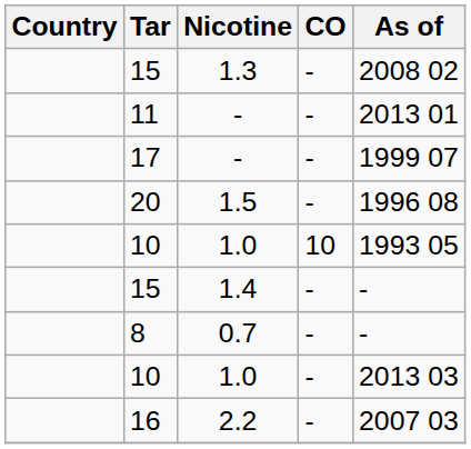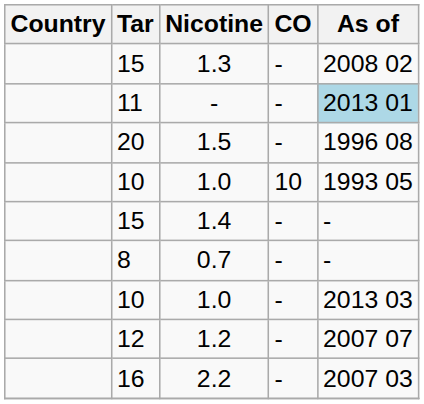 <table class="wikitable sortable">
 <tr>
 <th>Country</th>
 <th>Tar</th>
 <th>Nicotine</th>
 <th>CO</th>
 <th>As of</th>
 </tr>
 <tr>
 <td></td>
 <td>15</td>
 <td align="center">1.3</td>
 <td>-</td>
 <td>2008 02</td>
 </tr>
 <tr>
 <td></td>
 <td>11</td>
 <td align="center">-</td>
 <td>-</td>
-<td>2013 01</td>
-</tr>
-<tr>
-<td></td>
-<td>17</td>
-<td align="center">-</td>
-<td>-</td>
-<td>1999 07</td>
+<td style="background: lightblue;">2013 01</td>
 </tr>
 <tr>
 <td></td>
 <td>20</td>
 <td align="center">1.5</td>
 <td>-</td>
 <td>1996 08</td>
 </tr>
 <tr>
 <td></td>
 <td>10</td>
 <td align="center">1.0</td>
 <td>10</td>
 <td>1993 05</td>
 </tr>
 <tr>
 <td></td>
 <td>15</td>
 <td align="center">1.4</td>
 <td>-</td>
 <td>-</td>
 </tr>
 <tr>
 <td></td>
 <td>8</td>
 <td align="center">0.7</td>
 <td>-</td>
 <td>-</td>
 </tr>
 <tr>
 <td></td>
 <td>10</td>
 <td align="center">1.0</td>
 <td>-</td>
 <td>2013 03</td>
 </tr>
 <tr>
 <td></td>
+<td>12</td>
+<td align="center">1.2</td>
+<td>-</td>
+<td>2007 07</td>
+</tr>
+<tr>
+<td></td>
 <td>16</td>
 <td align="center">2.2</td>
 <td>-</td>
 <td>2007 03</td>
 </tr>
 <tr>
 </tr>
 </table>
